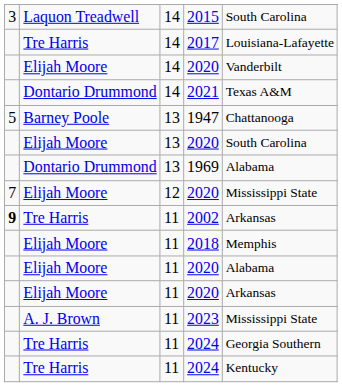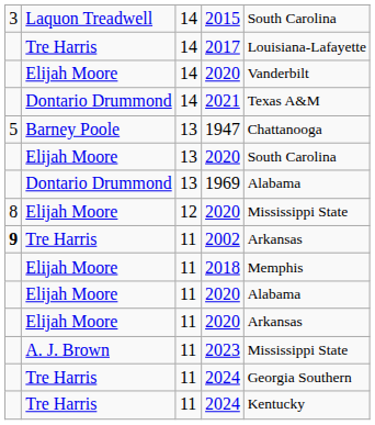 <table class="wikitable">
 <tr>
 </tr>
 <tr>
 <td>3</td>
 <td><a href='#'>Laquon Treadwell</a></td>
 <td>14</td>
 <td><a href='#'>2015</a></td>
 <td style="font-size:85%;">South Carolina</td>
 </tr>
 <tr>
 <td></td>
 <td><a href='#'>Tre Harris</a></td>
 <td>14</td>
 <td><a href='#'>2017</a></td>
 <td style="font-size:85%;">Louisiana-Lafayette</td>
 </tr>
 <tr>
 <td></td>
 <td><a href='#'>Elijah Moore</a></td>
 <td>14</td>
 <td><a href='#'>2020</a></td>
 <td style="font-size:85%;">Vanderbilt</td>
 </tr>
 <tr>
 <td></td>
 <td><a href='#'>Dontario Drummond</a></td>
 <td>14</td>
 <td><a href='#'>2021</a></td>
 <td style="font-size:85%;">Texas A&M</td>
 </tr>
 <tr>
 <td>5</td>
 <td><a href='#'>Barney Poole</a></td>
 <td>13</td>
 <td>1947</td>
 <td style="font-size:85%;">Chattanooga</td>
 </tr>
 <tr>
 <td></td>
 <td><a href='#'>Elijah Moore</a></td>
 <td>13</td>
 <td><a href='#'>2020</a></td>
 <td style="font-size:85%;">South Carolina</td>
 </tr>
 <tr>
 <td></td>
 <td><a href='#'>Dontario Drummond</a></td>
 <td>13</td>
 <td>1969</td>
 <td style="font-size:85%;">Alabama</td>
 </tr>
 <tr>
-<td>7</td>
+<td>8</td>
 <td><a href='#'>Elijah Moore</a></td>
 <td>12</td>
 <td><a href='#'>2020</a></td>
 <td style="font-size:85%;">Mississippi State</td>
 </tr>
 <tr>
 <td><strong>9</strong></td>
 <td><a href='#'>Tre Harris</a></td>
 <td>11</td>
 <td><a href='#'>2002</a></td>
 <td style="font-size:85%;">Arkansas</td>
 </tr>
 <tr>
 <td></td>
 <td><a href='#'>Elijah Moore</a></td>
 <td>11</td>
 <td><a href='#'>2018</a></td>
 <td style="font-size:85%;">Memphis</td>
 </tr>
 <tr>
 <td></td>
 <td><a href='#'>Elijah Moore</a></td>
 <td>11</td>
 <td><a href='#'>2020</a></td>
 <td style="font-size:85%;">Alabama</td>
 </tr>
 <tr>
 <td></td>
 <td><a href='#'>Elijah Moore</a></td>
 <td>11</td>
 <td><a href='#'>2020</a></td>
 <td style="font-size:85%;">Arkansas</td>
 </tr>
 <tr>
 <td></td>
 <td><a href='#'>A. J. Brown</a></td>
 <td>11</td>
 <td><a href='#'>2023</a></td>
 <td style="font-size:85%;">Mississippi State</td>
 </tr>
 <tr>
 <td></td>
 <td><a href='#'>Tre Harris</a></td>
 <td>11</td>
 <td><a href='#'>2024</a></td>
 <td style="font-size:85%;">Georgia Southern</td>
 </tr>
 <tr>
 <td></td>
 <td><a href='#'>Tre Harris</a></td>
 <td>11</td>
 <td><a href='#'>2024</a></td>
 <td style="font-size:85%;">Kentucky</td>
 </tr>
 </table>
